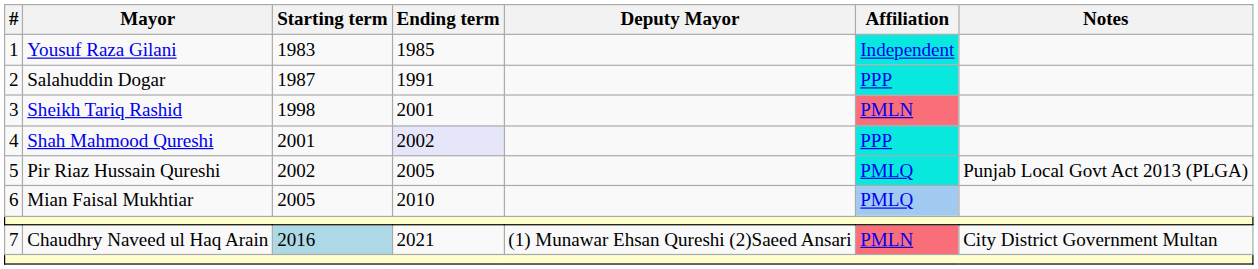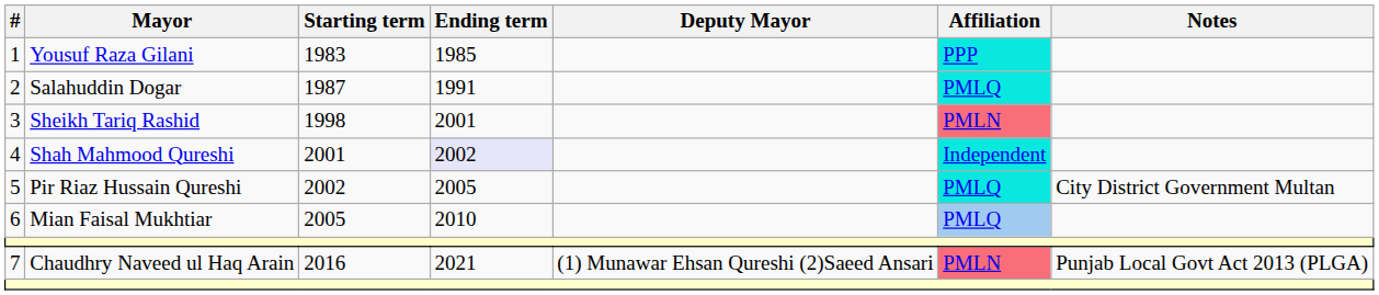 <table class="wikitable">
 <tr>
 <th>#</th>
 <th>Mayor</th>
 <th>Starting term</th>
 <th>Ending term</th>
 <th>Deputy Mayor</th>
 <th>Affiliation</th>
 <th>Notes</th>
 </tr>
 <tr>
 <td>1</td>
 <td><a href='#'>Yousuf Raza Gilani</a></td>
 <td>1983</td>
 <td>1985</td>
 <td></td>
-<td style="background: #08E8DE;"><a href='#'>Independent</a></td>
+<td style="background: #08E8DE;"><a href='#'>PPP</a></td>
 <td></td>
 </tr>
 <tr>
 <td>2</td>
 <td>Salahuddin Dogar</td>
 <td>1987</td>
 <td>1991</td>
 <td></td>
-<td style="background: #08E8DE;"><a href='#'>PPP</a></td>
+<td style="background: #08E8DE;"><a href='#'>PMLQ</a></td>
 <td></td>
 </tr>
 <tr>
 <td>3</td>
 <td><a href='#'>Sheikh Tariq Rashid</a></td>
 <td>1998</td>
 <td>2001</td>
 <td></td>
 <td style="background: 	#FA6E79;"><a href='#'>PMLN</a></td>
 <td></td>
 </tr>
 <tr>
 <td>4</td>
 <td><a href='#'>Shah Mahmood Qureshi</a></td>
 <td>2001</td>
 <td style="background: lavender;">2002</td>
 <td></td>
-<td style="background: #08E8DE;"><a href='#'>PPP</a></td>
+<td style="background: #08E8DE;"><a href='#'>Independent</a></td>
 <td></td>
 </tr>
 <tr>
 <td>5</td>
 <td>Pir Riaz Hussain Qureshi</td>
 <td>2002</td>
 <td>2005</td>
 <td></td>
 <td style="background: #08E8DE;"><a href='#'>PMLQ</a></td>
-<td>Punjab Local Govt Act 2013 (PLGA) </td>
+<td>City District Government Multan</td>
 </tr>
 <tr>
 <td>6</td>
 <td>Mian Faisal Mukhtiar</td>
 <td>2005</td>
 <td>2010</td>
 <td></td>
 <td style="background: #A1CAF1;"><a href='#'>PMLQ</a></td>
 <td></td>
 </tr>
 <tr>
 <td colspan="7" style="border: 1px solid black; background: #ffffcc;"></td>
 </tr>
 <tr>
 <td>7</td>
 <td>Chaudhry Naveed ul Haq Arain</td>
-<td style="background: lightblue;">2016</td>
+<td>2016</td>
 <td>2021</td>
 <td>(1) Munawar Ehsan Qureshi (2)Saeed Ansari</td>
 <td style="background: 	#FA6E79;"><a href='#'>PMLN</a></td>
-<td>City District Government Multan</td>
+<td>Punjab Local Govt Act 2013 (PLGA) </td>
 </tr>
 <tr>
 <td colspan="7" style="border: 1px solid black; background: #ffffcc;"></td>
 </tr>
 </table>
